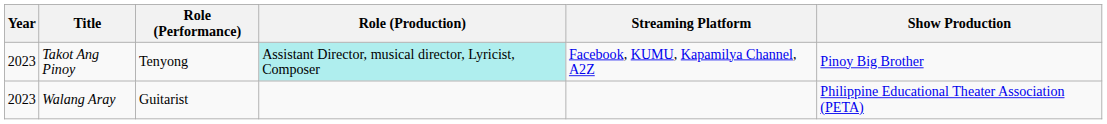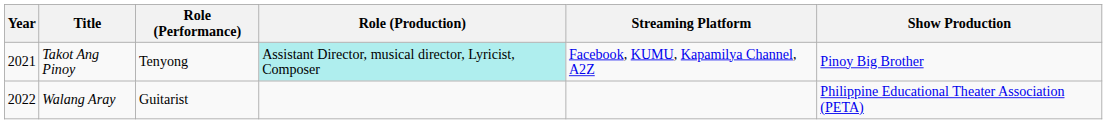 <table class="wikitable">
 <tr>
 <th>Year</th>
 <th>Title</th>
 <th>Role (Performance)</th>
 <th>Role (Production)</th>
 <th>Streaming Platform</th>
 <th>Show Production</th>
 </tr>
 <tr>
-<td>2023</td>
+<td>2021</td>
 <td><em>Takot Ang Pinoy</em></td>
 <td>Tenyong</td>
 <td style="background: paleturquoise;">Assistant Director, musical director, Lyricist, Composer</td>
 <td><a href='#'>Facebook</a>, <a href='#'>KUMU</a>, <a href='#'>Kapamilya Channel</a>, <a href='#'>A2Z</a></td>
 <td><a href='#'>Pinoy Big Brother</a></td>
 </tr>
 <tr>
-<td>2023</td>
+<td>2022</td>
 <td><em>Walang Aray</em></td>
 <td>Guitarist</td>
 <td></td>
 <td></td>
 <td><a href='#'>Philippine Educational Theater Association (PETA)</a></td>
 </tr>
 </table>
